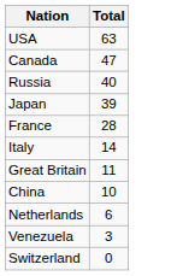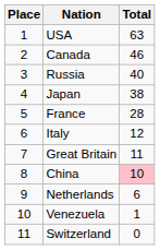 <table class="wikitable sortable" style="text-align: center">
 <tr>
+<th>Place</th>
 <th>Nation</th>
 <th>Total</th>
 </tr>
 <tr>
+<td>1</td>
 <td align=left> USA</td>
 <td>63</td>
 </tr>
 <tr>
+<td>2</td>
 <td align=left> Canada</td>
-<td>47</td>
+<td>46</td>
 </tr>
 <tr>
+<td>3</td>
 <td align=left> Russia</td>
 <td>40</td>
 </tr>
 <tr>
+<td>4</td>
 <td align=left> Japan</td>
-<td>39</td>
+<td>38</td>
 </tr>
 <tr>
+<td>5</td>
 <td align=left> France</td>
 <td>28</td>
 </tr>
 <tr>
+<td>6</td>
 <td align=left> Italy</td>
-<td>14</td>
+<td>12</td>
 </tr>
 <tr>
+<td>7</td>
 <td align=left> Great Britain</td>
 <td>11</td>
 </tr>
 <tr>
+<td>8</td>
 <td align=left> China</td>
-<td>10</td>
+<td style="background: pink;">10</td>
 </tr>
 <tr>
+<td>9</td>
 <td align=left> Netherlands</td>
 <td>6</td>
 </tr>
 <tr>
+<td>10</td>
 <td align=left> Venezuela</td>
-<td>3</td>
+<td>1</td>
 </tr>
 <tr>
+<td>11</td>
 <td align=left> Switzerland</td>
 <td>0</td>
 </tr>
 </table>
